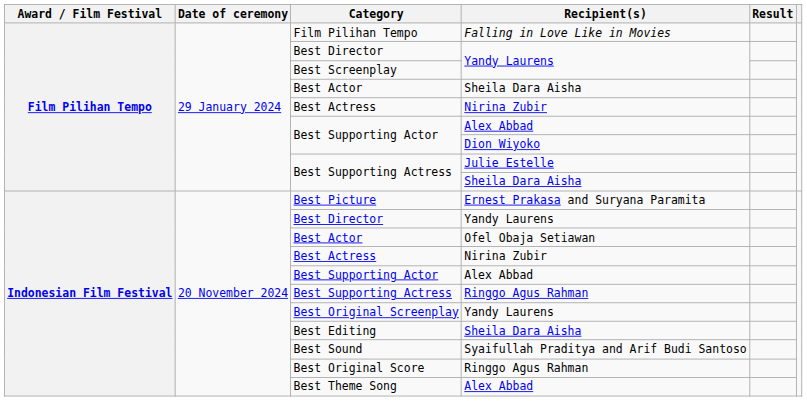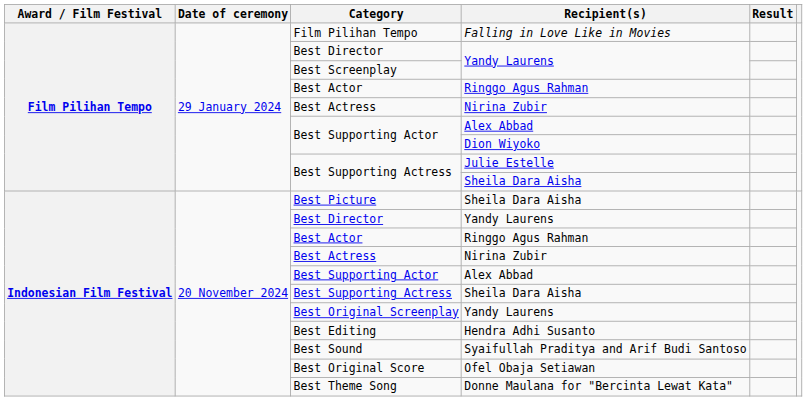 <table class="wikitable sortable plainrowheaders">
 <tr>
 <th scope="col">Award / Film Festival</th>
 <th scope="col">Date of ceremony</th>
 <th scope="col">Category</th>
 <th scope="col">Recipient(s)</th>
 <th scope="col">Result</th>
 <th scope="col" class="unsortable"></th>
 </tr>
 <tr>
 <th scope="row" rowspan="9"><a href='#'>Film Pilihan Tempo</a></th>
 <td rowspan="9"><a href='#'>29 January 2024</a></td>
 <td>Film Pilihan Tempo</td>
 <td><em>Falling in Love Like in Movies</em></td>
 <td></td>
 <td align="center" rowspan="9"></td>
 </tr>
 <tr>
 <td>Best Director</td>
 <td rowspan="2"><a href='#'>Yandy Laurens</a></td>
 <td></td>
 </tr>
 <tr>
 <td>Best Screenplay</td>
 <td></td>
 </tr>
 <tr>
 <td>Best Actor</td>
-<td>Sheila Dara Aisha</td>
+<td><a href='#'>Ringgo Agus Rahman</a></td>
 <td></td>
 </tr>
 <tr>
 <td>Best Actress</td>
 <td><a href='#'>Nirina Zubir</a></td>
 <td></td>
 </tr>
 <tr>
 <td rowspan="2">Best Supporting Actor</td>
 <td><a href='#'>Alex Abbad</a></td>
 <td></td>
 </tr>
 <tr>
 <td><a href='#'>Dion Wiyoko</a></td>
 <td></td>
 </tr>
 <tr>
 <td rowspan="2">Best Supporting Actress</td>
 <td><a href='#'>Julie Estelle</a></td>
 <td></td>
 </tr>
 <tr>
 <td><a href='#'>Sheila Dara Aisha</a></td>
 <td></td>
 </tr>
 <tr>
 <th scope="row" rowspan="11"><a href='#'>Indonesian Film Festival</a></th>
 <td rowspan="11"><a href='#'>20 November 2024</a></td>
 <td><a href='#'>Best Picture</a></td>
-<td><a href='#'>Ernest Prakasa</a> and Suryana Paramita</td>
+<td>Sheila Dara Aisha</td>
 <td></td>
 <td align="center" rowspan="11"></td>
 </tr>
 <tr>
 <td><a href='#'>Best Director</a></td>
 <td>Yandy Laurens</td>
 <td></td>
 </tr>
 <tr>
 <td><a href='#'>Best Actor</a></td>
-<td>Ofel Obaja Setiawan</td>
+<td>Ringgo Agus Rahman</td>
 <td></td>
 </tr>
 <tr>
 <td><a href='#'>Best Actress</a></td>
 <td>Nirina Zubir</td>
 <td></td>
 </tr>
 <tr>
 <td><a href='#'>Best Supporting Actor</a></td>
 <td>Alex Abbad</td>
 <td></td>
 </tr>
 <tr>
 <td><a href='#'>Best Supporting Actress</a></td>
-<td><a href='#'>Ringgo Agus Rahman</a></td>
+<td>Sheila Dara Aisha</td>
 <td></td>
 </tr>
 <tr>
 <td><a href='#'>Best Original Screenplay</a></td>
 <td>Yandy Laurens</td>
 <td></td>
 </tr>
 <tr>
 <td>Best Editing</td>
-<td><a href='#'>Sheila Dara Aisha</a></td>
+<td>Hendra Adhi Susanto</td>
 <td></td>
 </tr>
 <tr>
 <td>Best Sound</td>
 <td>Syaifullah Praditya and Arif Budi Santoso</td>
 <td></td>
 </tr>
 <tr>
 <td>Best Original Score</td>
-<td>Ringgo Agus Rahman</td>
+<td>Ofel Obaja Setiawan</td>
 <td></td>
 </tr>
 <tr>
 <td>Best Theme Song</td>
-<td><a href='#'>Alex Abbad</a></td>
+<td>Donne Maulana for "Bercinta Lewat Kata"</td>
 <td></td>
 </tr>
 </table>
